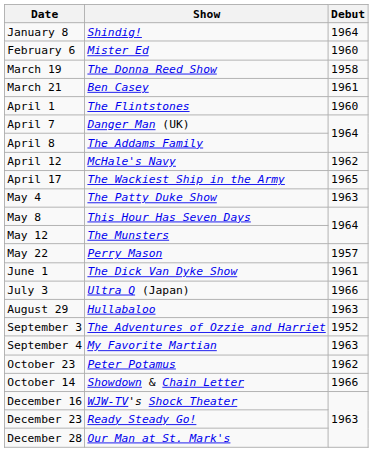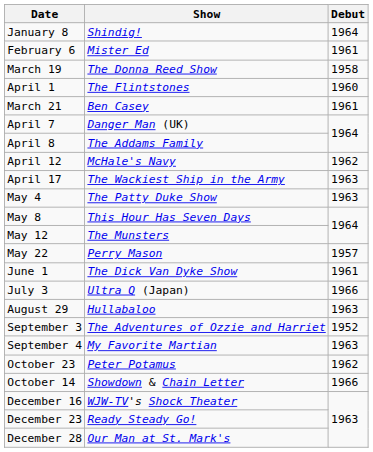 <table class="wikitable">
 <tr>
 <th>Date</th>
 <th>Show</th>
 <th>Debut</th>
 </tr>
 <tr>
 <td>January 8</td>
 <td><em><a href='#'>Shindig!</a></em></td>
 <td>1964</td>
 </tr>
 <tr>
 <td>February 6</td>
 <td><em><a href='#'>Mister Ed</a></em></td>
-<td>1960</td>
+<td>1961</td>
 </tr>
 <tr>
 <td>March 19</td>
 <td><em><a href='#'>The Donna Reed Show</a></em></td>
 <td>1958</td>
 </tr>
 <tr>
+<td>April 1</td>
+<td><em><a href='#'>The Flintstones</a></em></td>
+<td>1960</td>
+</tr>
+<tr>
 <td>March 21</td>
 <td><em><a href='#'>Ben Casey</a></em></td>
 <td>1961</td>
-</tr>
-<tr>
-<td>April 1</td>
-<td><em><a href='#'>The Flintstones</a></em></td>
-<td>1960</td>
 </tr>
 <tr>
 <td>April 7</td>
 <td><em><a href='#'>Danger Man</a></em> (UK)</td>
 <td rowspan="2">1964</td>
 </tr>
 <tr>
 <td>April 8</td>
 <td><em><a href='#'>The Addams Family</a></em></td>
 </tr>
 <tr>
 <td>April 12</td>
 <td><em><a href='#'>McHale's Navy</a></em></td>
 <td>1962</td>
 </tr>
 <tr>
 <td>April 17</td>
 <td><em><a href='#'>The Wackiest Ship in the Army</a></em></td>
-<td>1965</td>
+<td>1963</td>
 </tr>
 <tr>
 <td>May 4</td>
 <td><em><a href='#'>The Patty Duke Show</a></em></td>
 <td>1963</td>
 </tr>
 <tr>
 <td>May 8</td>
 <td><em><a href='#'>This Hour Has Seven Days</a></em></td>
 <td rowspan="2">1964</td>
 </tr>
 <tr>
 <td>May 12</td>
 <td><em><a href='#'>The Munsters</a></em></td>
 </tr>
 <tr>
 <td>May 22</td>
 <td><em><a href='#'>Perry Mason</a></em></td>
 <td>1957</td>
 </tr>
 <tr>
 <td>June 1</td>
 <td><em><a href='#'>The Dick Van Dyke Show</a></em></td>
 <td>1961</td>
 </tr>
 <tr>
 <td>July 3</td>
 <td><em><a href='#'>Ultra Q</a></em> (Japan)</td>
 <td>1966</td>
 </tr>
 <tr>
 <td>August 29</td>
 <td><em><a href='#'>Hullabaloo</a></em></td>
 <td>1963</td>
 </tr>
 <tr>
 <td>September 3</td>
 <td><em><a href='#'>The Adventures of Ozzie and Harriet</a></em></td>
 <td>1952</td>
 </tr>
 <tr>
 <td>September 4</td>
 <td><em><a href='#'>My Favorite Martian</a></em></td>
 <td>1963</td>
 </tr>
 <tr>
 <td>October 23</td>
 <td><em><a href='#'>Peter Potamus</a></em></td>
 <td>1962</td>
 </tr>
 <tr>
 <td>October 14</td>
 <td><em><a href='#'>Showdown</a></em> & <em><a href='#'>Chain Letter</a></em></td>
 <td>1966</td>
 </tr>
 <tr>
 <td>December 16</td>
 <td><em><a href='#'>WJW-TV</a>'s <a href='#'>Shock Theater</a></em></td>
 <td rowspan="3">1963</td>
 </tr>
 <tr>
 <td>December 23</td>
 <td><em><a href='#'>Ready Steady Go!</a></em></td>
 </tr>
 <tr>
 <td>December 28</td>
 <td><em><a href='#'>Our Man at St. Mark's</a></em></td>
 </tr>
 </table>
